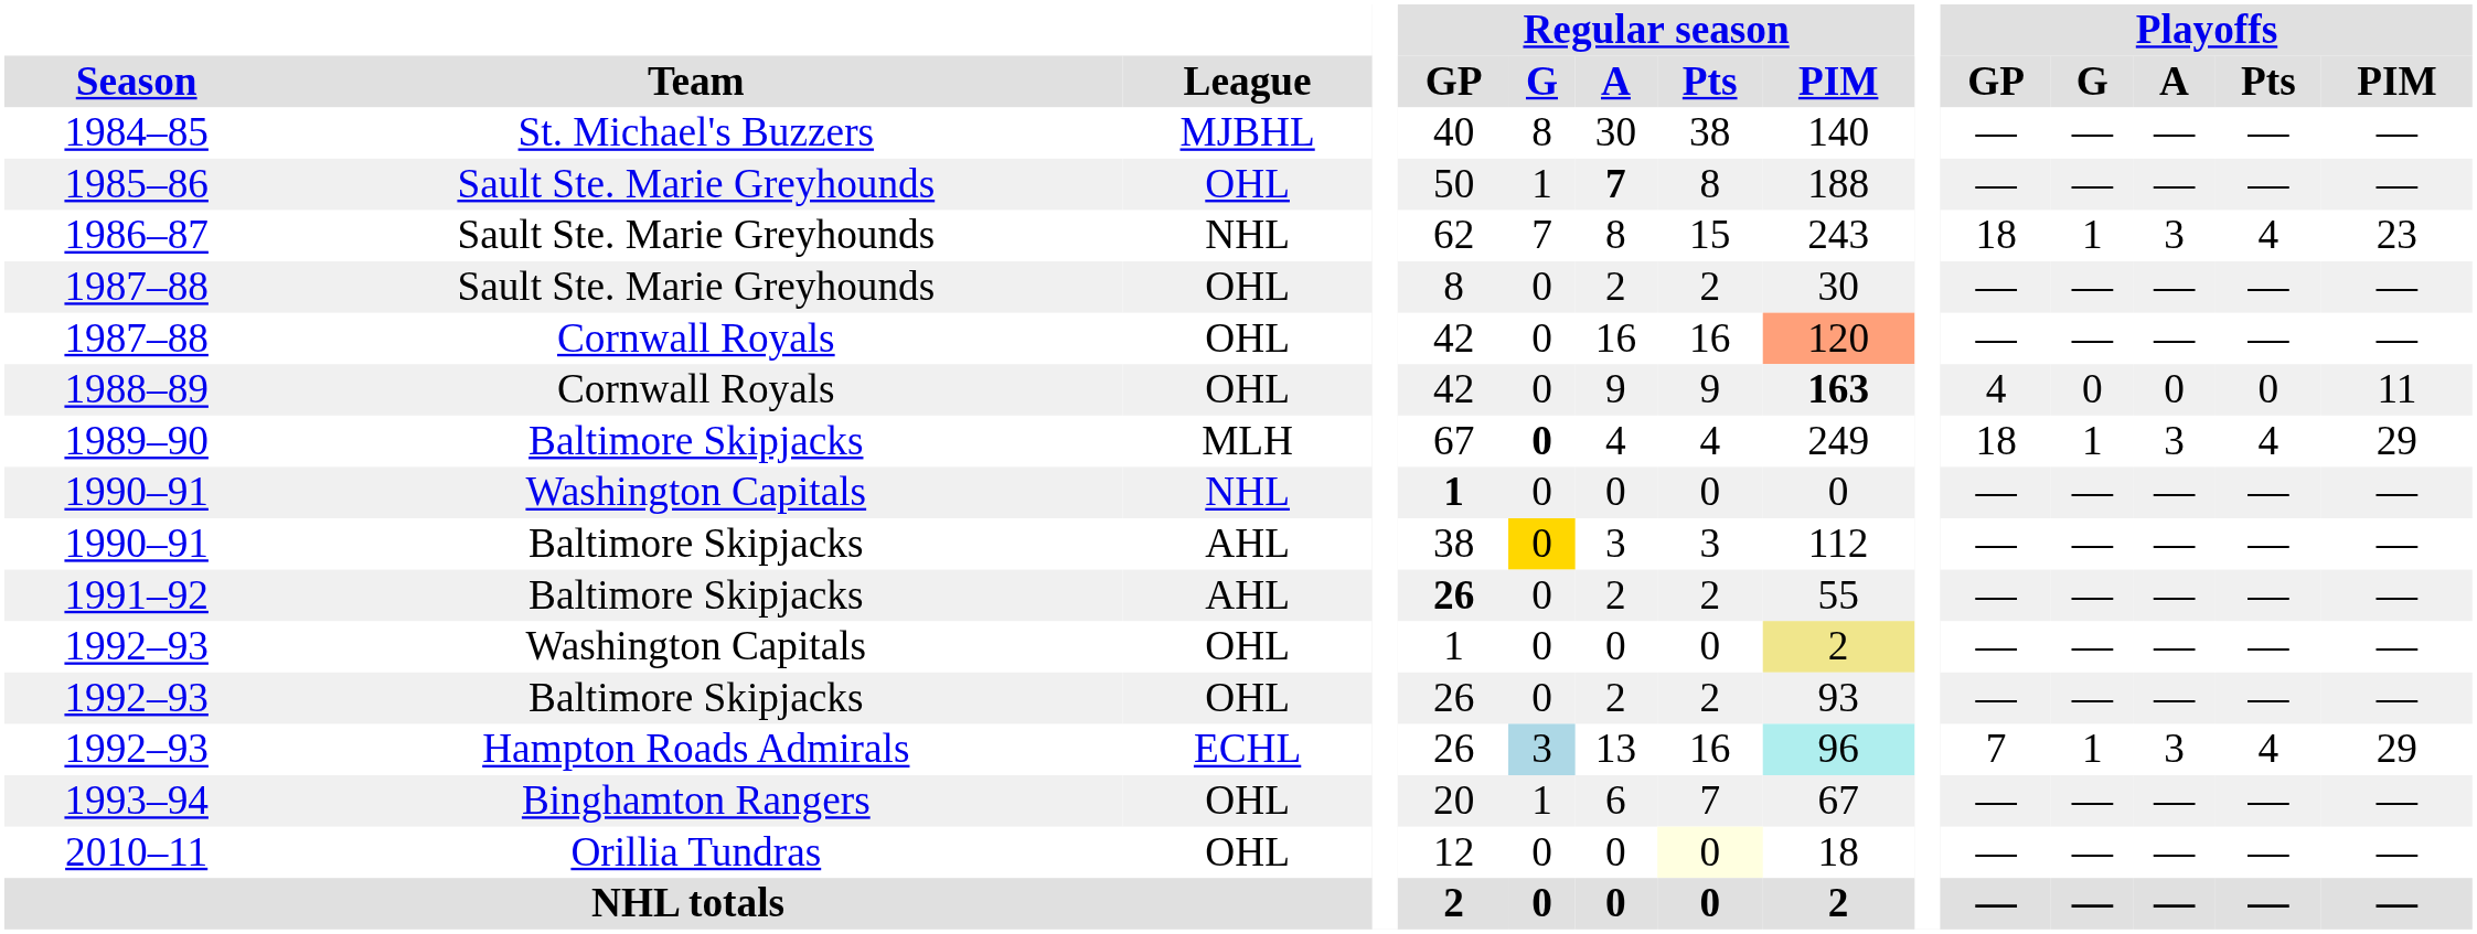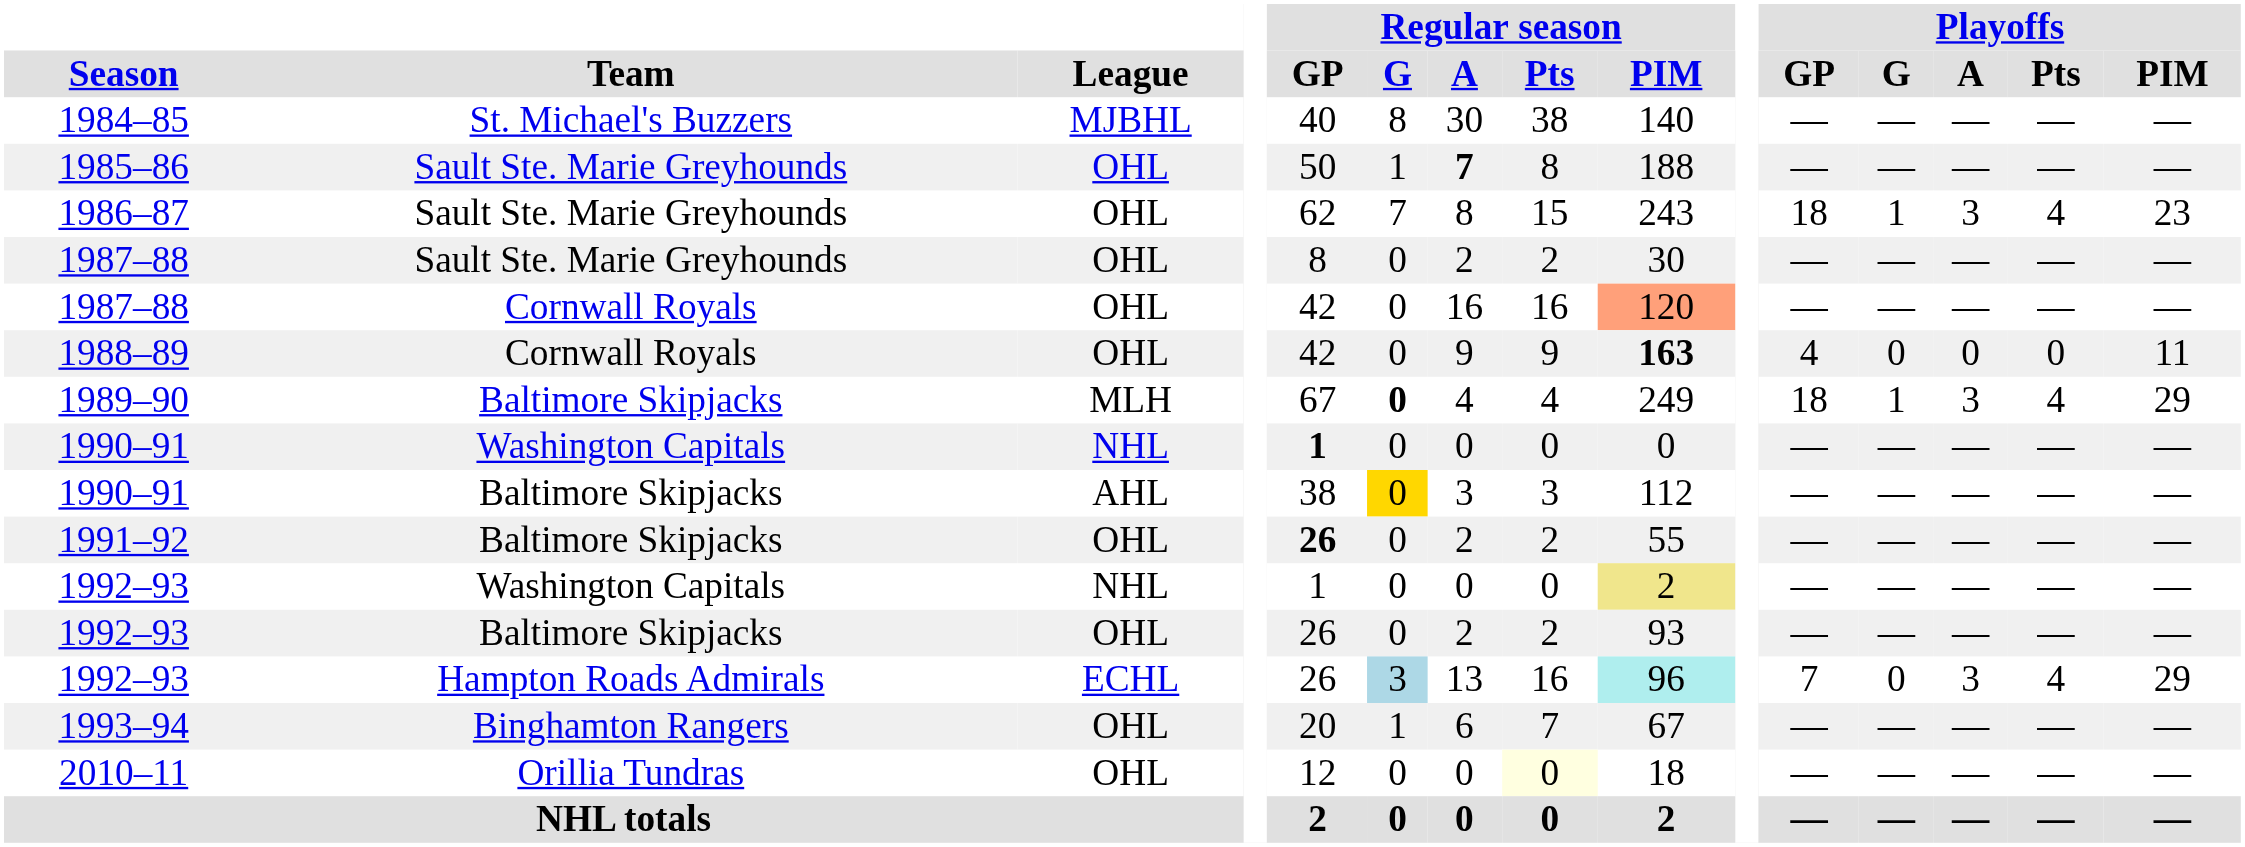 <table border="0" cellpadding="1" cellspacing="0" style="text-align:center; width:60em">
 <tr bgcolor="#e0e0e0">
 <th colspan="3" bgcolor="#ffffff"> </th>
 <th rowspan="99" bgcolor="#ffffff"> </th>
 <th colspan="5"><a href='#'>Regular season</a></th>
 <th rowspan="99" bgcolor="#ffffff"> </th>
 <th colspan="5"><a href='#'>Playoffs</a></th>
 </tr>
 <tr bgcolor="#e0e0e0">
 <th><a href='#'>Season</a></th>
 <th>Team</th>
 <th>League</th>
 <th>GP</th>
 <th><a href='#'>G</a></th>
 <th><a href='#'>A</a></th>
 <th><a href='#'>Pts</a></th>
 <th><a href='#'>PIM</a></th>
 <th>GP</th>
 <th>G</th>
 <th>A</th>
 <th>Pts</th>
 <th>PIM</th>
 </tr>
 <tr>
 <td><a href='#'>1984–85</a></td>
 <td><a href='#'>St. Michael's Buzzers</a></td>
 <td><a href='#'>MJBHL</a></td>
 <td>40</td>
 <td>8</td>
 <td>30</td>
 <td>38</td>
 <td>140</td>
 <td>—</td>
 <td>—</td>
 <td>—</td>
 <td>—</td>
 <td>—</td>
 </tr>
 <tr bgcolor="#f0f0f0">
 <td><a href='#'>1985–86</a></td>
 <td><a href='#'>Sault Ste. Marie Greyhounds</a></td>
 <td><a href='#'>OHL</a></td>
 <td>50</td>
 <td>1</td>
 <td><strong>7</strong></td>
 <td>8</td>
 <td>188</td>
 <td>—</td>
 <td>—</td>
 <td>—</td>
 <td>—</td>
 <td>—</td>
 </tr>
 <tr>
 <td><a href='#'>1986–87</a></td>
 <td>Sault Ste. Marie Greyhounds</td>
-<td>NHL</td>
+<td>OHL</td>
 <td>62</td>
 <td>7</td>
 <td>8</td>
 <td>15</td>
 <td>243</td>
 <td>18</td>
 <td>1</td>
 <td>3</td>
 <td>4</td>
 <td>23</td>
 </tr>
 <tr bgcolor="#f0f0f0">
 <td><a href='#'>1987–88</a></td>
 <td>Sault Ste. Marie Greyhounds</td>
 <td>OHL</td>
 <td>8</td>
 <td>0</td>
 <td>2</td>
 <td>2</td>
 <td>30</td>
 <td>—</td>
 <td>—</td>
 <td>—</td>
 <td>—</td>
 <td>—</td>
 </tr>
 <tr>
 <td><a href='#'>1987–88</a></td>
 <td><a href='#'>Cornwall Royals</a></td>
 <td>OHL</td>
 <td>42</td>
 <td>0</td>
 <td>16</td>
 <td>16</td>
 <td style="background: lightsalmon;">120</td>
 <td>—</td>
 <td>—</td>
 <td>—</td>
 <td>—</td>
 <td>—</td>
 </tr>
 <tr bgcolor="#f0f0f0">
 <td><a href='#'>1988–89</a></td>
 <td>Cornwall Royals</td>
 <td>OHL</td>
 <td>42</td>
 <td>0</td>
 <td>9</td>
 <td>9</td>
 <td><strong>163</strong></td>
 <td>4</td>
 <td>0</td>
 <td>0</td>
 <td>0</td>
 <td>11</td>
 </tr>
 <tr>
 <td><a href='#'>1989–90</a></td>
 <td><a href='#'>Baltimore Skipjacks</a></td>
 <td>MLH</td>
 <td>67</td>
 <td><strong>0</strong></td>
 <td>4</td>
 <td>4</td>
 <td>249</td>
 <td>18</td>
 <td>1</td>
 <td>3</td>
 <td>4</td>
 <td>29</td>
 </tr>
 <tr bgcolor="#f0f0f0">
 <td><a href='#'>1990–91</a></td>
 <td><a href='#'>Washington Capitals</a></td>
 <td><a href='#'>NHL</a></td>
 <td><strong>1</strong></td>
 <td>0</td>
 <td>0</td>
 <td>0</td>
 <td>0</td>
 <td>—</td>
 <td>—</td>
 <td>—</td>
 <td>—</td>
 <td>—</td>
 </tr>
 <tr>
 <td><a href='#'>1990–91</a></td>
 <td>Baltimore Skipjacks</td>
 <td>AHL</td>
 <td>38</td>
 <td style="background: gold;">0</td>
 <td>3</td>
 <td>3</td>
 <td>112</td>
 <td>—</td>
 <td>—</td>
 <td>—</td>
 <td>—</td>
 <td>—</td>
 </tr>
 <tr bgcolor="#f0f0f0">
 <td><a href='#'>1991–92</a></td>
 <td>Baltimore Skipjacks</td>
-<td>AHL</td>
+<td>OHL</td>
 <td><strong>26</strong></td>
 <td>0</td>
 <td>2</td>
 <td>2</td>
 <td>55</td>
 <td>—</td>
 <td>—</td>
 <td>—</td>
 <td>—</td>
 <td>—</td>
 </tr>
 <tr>
 <td><a href='#'>1992–93</a></td>
 <td>Washington Capitals</td>
-<td>OHL</td>
+<td>NHL</td>
 <td>1</td>
 <td>0</td>
 <td>0</td>
 <td>0</td>
 <td style="background: khaki;">2</td>
 <td>—</td>
 <td>—</td>
 <td>—</td>
 <td>—</td>
 <td>—</td>
 </tr>
 <tr bgcolor="#f0f0f0">
 <td><a href='#'>1992–93</a></td>
 <td>Baltimore Skipjacks</td>
 <td>OHL</td>
 <td>26</td>
 <td>0</td>
 <td>2</td>
 <td>2</td>
 <td>93</td>
 <td>—</td>
 <td>—</td>
 <td>—</td>
 <td>—</td>
 <td>—</td>
 </tr>
 <tr>
 <td><a href='#'>1992–93</a></td>
 <td><a href='#'>Hampton Roads Admirals</a></td>
 <td><a href='#'>ECHL</a></td>
 <td>26</td>
 <td style="background: lightblue;">3</td>
 <td>13</td>
 <td>16</td>
 <td style="background: paleturquoise;">96</td>
 <td>7</td>
-<td>1</td>
+<td>0</td>
 <td>3</td>
 <td>4</td>
 <td>29</td>
 </tr>
 <tr bgcolor="#f0f0f0">
 <td><a href='#'>1993–94</a></td>
 <td><a href='#'>Binghamton Rangers</a></td>
 <td>OHL</td>
 <td>20</td>
 <td>1</td>
 <td>6</td>
 <td>7</td>
 <td>67</td>
 <td>—</td>
 <td>—</td>
 <td>—</td>
 <td>—</td>
 <td>—</td>
 </tr>
 <tr>
 <td><a href='#'>2010–11</a></td>
 <td><a href='#'>Orillia Tundras</a></td>
 <td>OHL</td>
 <td>12</td>
 <td>0</td>
 <td>0</td>
 <td style="background: lightyellow;">0</td>
 <td>18</td>
 <td>—</td>
 <td>—</td>
 <td>—</td>
 <td>—</td>
 <td>—</td>
 </tr>
 <tr>
 </tr>
 <tr ALIGN="center" bgcolor="#e0e0e0">
 <th colspan="3">NHL totals</th>
 <th ALIGN="center">2</th>
 <th ALIGN="center">0</th>
 <th ALIGN="center">0</th>
 <th ALIGN="center">0</th>
 <th ALIGN="center">2</th>
 <th ALIGN="center">—</th>
 <th ALIGN="center">—</th>
 <th ALIGN="center">—</th>
 <th ALIGN="center">—</th>
 <th ALIGN="center">—</th>
 </tr>
 </table>
